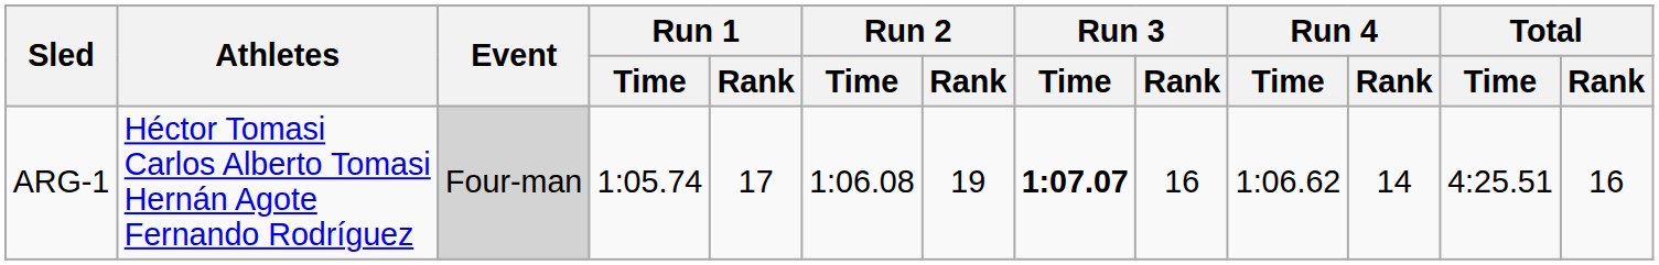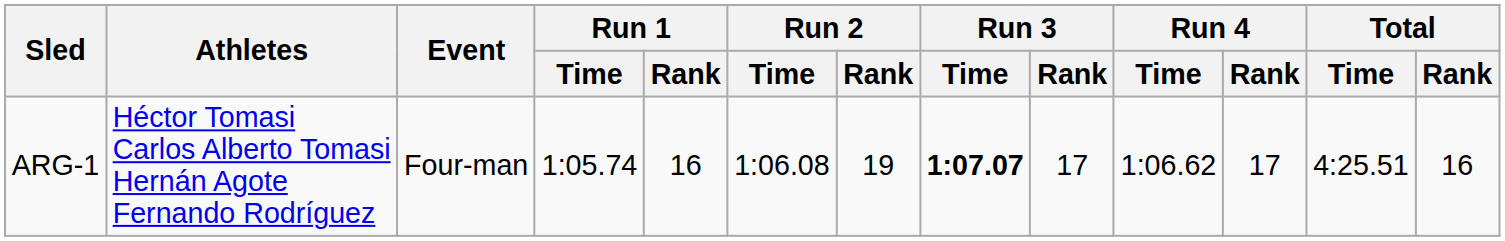 <table class="wikitable"  border="1" style="font-size:90%">
 <tr>
 <th rowspan="2">Sled</th>
 <th rowspan="2">Athletes</th>
 <th rowspan="2">Event</th>
 <th colspan="2">Run 1</th>
 <th colspan="2">Run 2</th>
 <th colspan="2">Run 3</th>
 <th colspan="2">Run 4</th>
 <th colspan="2">Total</th>
 </tr>
 <tr>
 <th>Time</th>
 <th>Rank</th>
 <th>Time</th>
 <th>Rank</th>
 <th>Time</th>
 <th>Rank</th>
 <th>Time</th>
 <th>Rank</th>
 <th>Time</th>
 <th>Rank</th>
 </tr>
 <tr>
 <td align="center">ARG-1</td>
 <td><a href='#'>Héctor Tomasi</a><br><a href='#'>Carlos Alberto Tomasi</a><br><a href='#'>Hernán Agote</a><br><a href='#'>Fernando Rodríguez</a></td>
-<td style="background: lightgrey;">Four-man</td>
+<td>Four-man</td>
 <td align="center">1:05.74</td>
-<td align="center">17</td>
+<td align="center">16</td>
 <td align="center">1:06.08</td>
 <td align="center">19</td>
 <td align="center"><strong>1:07.07</strong></td>
-<td align="center">16</td>
+<td align="center">17</td>
 <td align="center">1:06.62</td>
-<td align="center">14</td>
+<td align="center">17</td>
 <td align="center">4:25.51</td>
 <td align="center">16</td>
 </tr>
 </table>
